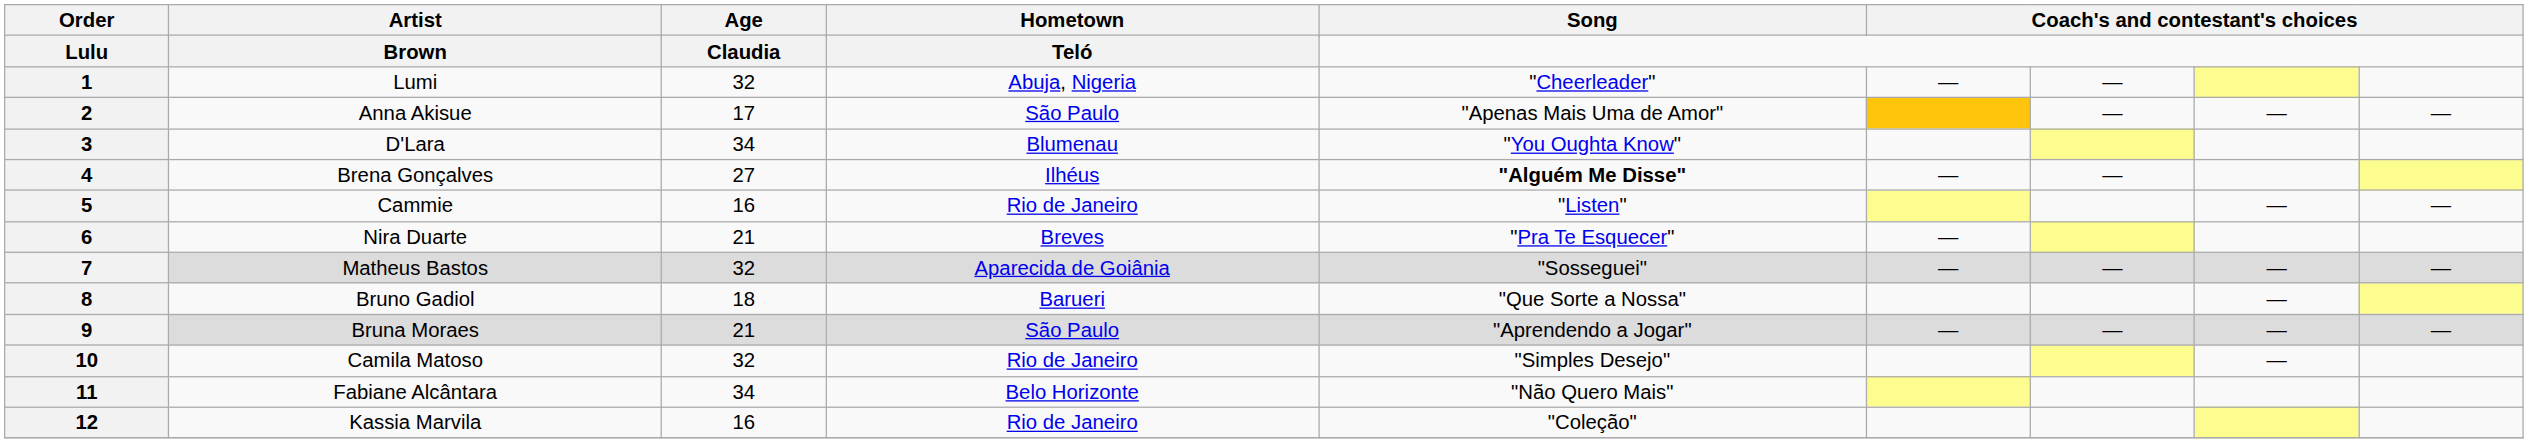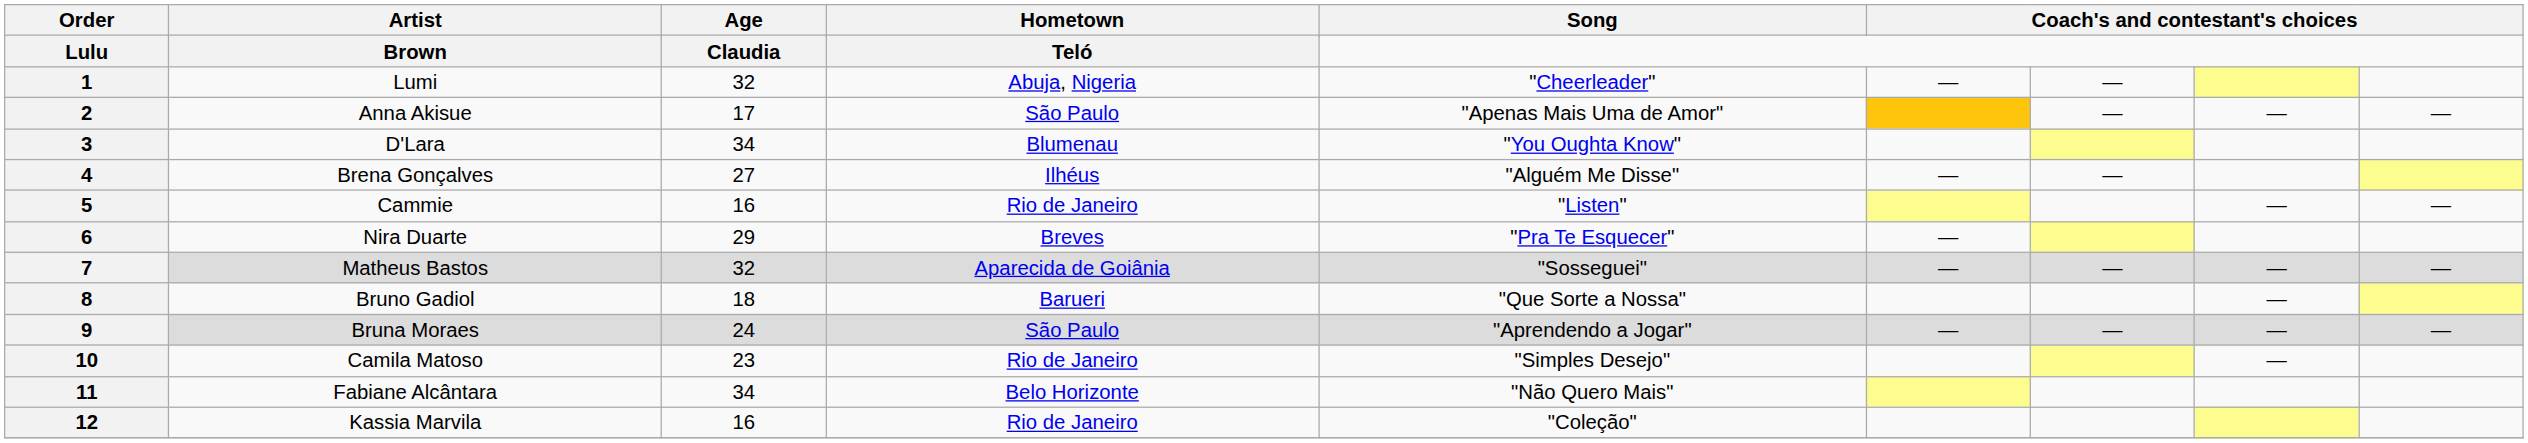 <table class="wikitable" style="text-align:center; line-height:17px; width:100%;">
 <tr>
 <th scope="col" rowspan="2" style="width:04%;">Order</th>
 <th scope="col" rowspan="2" style="width:18%;">Artist</th>
 <th scope="col" rowspan="2" style="width:05%;">Age</th>
 <th scope="col" rowspan="2" style="width:18%;">Hometown</th>
 <th scope="col" rowspan="2" style="width:20%;">Song</th>
 <th scope="col" colspan="4" style="width:24%;">Coach's and contestant's choices</th>
 </tr>
 <tr>
 </tr>
 <tr>
 <th style="width:06%;">Lulu</th>
 <th style="width:06%;">Brown</th>
 <th style="width:06%;">Claudia</th>
 <th style="width:06%;">Teló</th>
 </tr>
 <tr>
 <th>1</th>
 <td>Lumi</td>
 <td>32</td>
 <td><a href='#'>Abuja</a>, <a href='#'>Nigeria</a></td>
 <td>"<a href='#'>Cheerleader</a>"</td>
 <td>—</td>
 <td>—</td>
 <td bgcolor="FDFC8F"><strong></strong></td>
 <td><strong></strong></td>
 </tr>
 <tr>
 <th>2</th>
 <td>Anna Akisue</td>
 <td>17</td>
 <td><a href='#'>São Paulo</a></td>
 <td>"Apenas Mais Uma de Amor"</td>
 <td bgcolor="FFC40C"><strong></strong></td>
 <td>—</td>
 <td>—</td>
 <td>—</td>
 </tr>
 <tr>
 <th>3</th>
 <td>D'Lara</td>
 <td>34</td>
 <td><a href='#'>Blumenau</a></td>
 <td>"<a href='#'>You Oughta Know</a>"</td>
 <td><strong></strong></td>
 <td bgcolor="FDFC8F"><strong></strong></td>
 <td><strong></strong></td>
 <td><strong></strong></td>
 </tr>
 <tr>
 <th>4</th>
 <td>Brena Gonçalves</td>
 <td>27</td>
 <td><a href='#'>Ilhéus</a></td>
-<td><strong>"Alguém Me Disse"</strong></td>
+<td>"Alguém Me Disse"</td>
 <td>—</td>
 <td>—</td>
 <td><strong></strong></td>
 <td bgcolor="FDFC8F"><strong></strong></td>
 </tr>
 <tr>
 <th>5</th>
 <td>Cammie</td>
 <td>16</td>
 <td><a href='#'>Rio de Janeiro</a></td>
 <td>"<a href='#'>Listen</a>"</td>
 <td bgcolor="FDFC8F"><strong></strong></td>
 <td><strong></strong></td>
 <td>—</td>
 <td>—</td>
 </tr>
 <tr>
 <th>6</th>
 <td>Nira Duarte</td>
-<td>21</td>
+<td>29</td>
 <td><a href='#'>Breves</a></td>
 <td>"<a href='#'>Pra Te Esquecer</a>"</td>
 <td>—</td>
 <td bgcolor="FDFC8F"><strong></strong></td>
 <td><strong></strong></td>
 <td><strong></strong></td>
 </tr>
 <tr bgcolor="DCDCDC">
 <th>7</th>
 <td>Matheus Bastos</td>
 <td>32</td>
 <td><a href='#'>Aparecida de Goiânia</a></td>
 <td>"Sosseguei"</td>
 <td>—</td>
 <td>—</td>
 <td>—</td>
 <td>—</td>
 </tr>
 <tr>
 <th>8</th>
 <td>Bruno Gadiol</td>
 <td>18</td>
 <td><a href='#'>Barueri</a></td>
 <td>"Que Sorte a Nossa"</td>
 <td><strong></strong></td>
 <td><strong></strong></td>
 <td>—</td>
 <td bgcolor="FDFC8F"><strong></strong></td>
 </tr>
 <tr bgcolor="DCDCDC">
 <th>9</th>
 <td>Bruna Moraes</td>
-<td>21</td>
+<td>24</td>
 <td><a href='#'>São Paulo</a></td>
 <td>"Aprendendo a Jogar"</td>
 <td>—</td>
 <td>—</td>
 <td>—</td>
 <td>—</td>
 </tr>
 <tr>
 <th>10</th>
 <td>Camila Matoso</td>
-<td>32</td>
+<td>23</td>
 <td><a href='#'>Rio de Janeiro</a></td>
 <td>"Simples Desejo"</td>
 <td><strong></strong></td>
 <td bgcolor="FDFC8F"><strong></strong></td>
 <td>—</td>
 <td><strong></strong></td>
 </tr>
 <tr>
 <th>11</th>
 <td>Fabiane Alcântara</td>
 <td>34</td>
 <td><a href='#'>Belo Horizonte</a></td>
 <td>"Não Quero Mais"</td>
 <td bgcolor="FDFC8F"><strong></strong></td>
 <td><strong></strong></td>
 <td><strong></strong></td>
 <td><strong></strong></td>
 </tr>
 <tr>
 <th>12</th>
 <td>Kassia Marvila</td>
 <td>16</td>
 <td><a href='#'>Rio de Janeiro</a></td>
 <td>"Coleção"</td>
 <td><strong></strong></td>
 <td><strong></strong></td>
 <td bgcolor="FDFC8F"><strong></strong></td>
 <td><strong></strong></td>
 </tr>
 <tr>
 </tr>
 </table>
